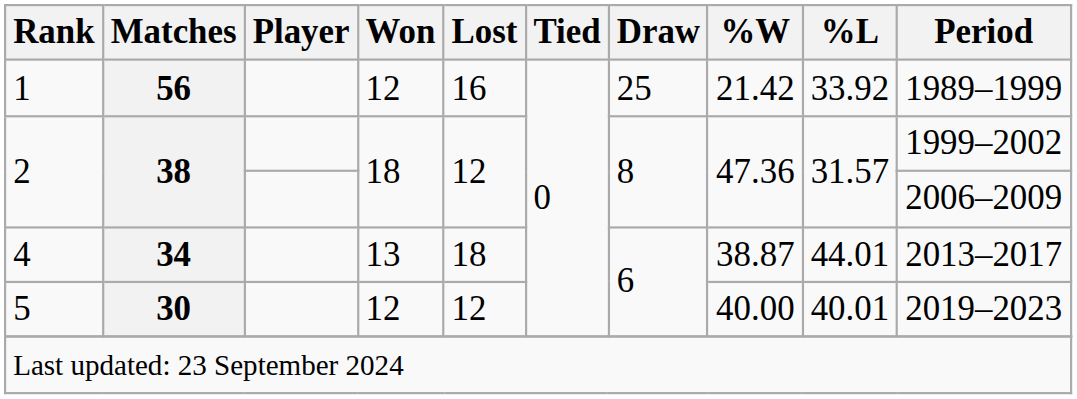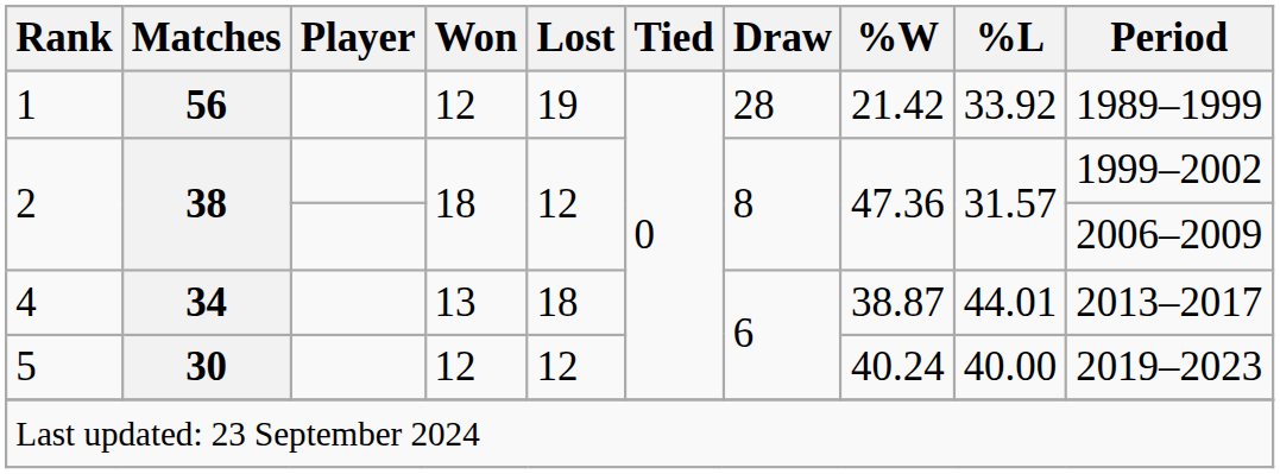 <table class="wikitable plainrowheaders sortable">
 <tr>
 <th>Rank</th>
 <th>Matches</th>
 <th>Player</th>
 <th>Won</th>
 <th>Lost</th>
 <th>Tied</th>
 <th>Draw</th>
 <th>%W</th>
 <th>%L</th>
 <th>Period</th>
 </tr>
 <tr>
 <td>1</td>
 <th>56</th>
 <td></td>
 <td>12</td>
-<td>16</td>
+<td>19</td>
 <td rowspan=5>0</td>
-<td>25</td>
+<td>28</td>
 <td>21.42</td>
 <td>33.92</td>
 <td>1989–1999</td>
 </tr>
 <tr>
 <td rowspan=2>2</td>
 <th rowspan=2>38</th>
 <td></td>
 <td rowspan=2>18</td>
 <td rowspan=2>12</td>
 <td rowspan=2>8</td>
 <td rowspan=2>47.36</td>
 <td rowspan=2>31.57</td>
 <td>1999–2002</td>
 </tr>
 <tr>
 <td></td>
 <td>2006–2009</td>
 </tr>
 <tr>
 <td>4</td>
 <th>34</th>
 <td></td>
 <td>13</td>
 <td>18</td>
 <td rowspan=2>6</td>
 <td>38.87</td>
 <td>44.01</td>
 <td>2013–2017</td>
 </tr>
 <tr>
 <td>5</td>
 <th>30</th>
 <td></td>
 <td>12</td>
 <td>12</td>
+<td>40.24</td>
 <td>40.00</td>
-<td>40.01</td>
 <td>2019–2023</td>
 </tr>
 <tr>
 </tr>
 <tr class=sortbottom>
 <td colspan=10><small>Last updated: 23 September 2024</small></td>
 </tr>
 </table>
